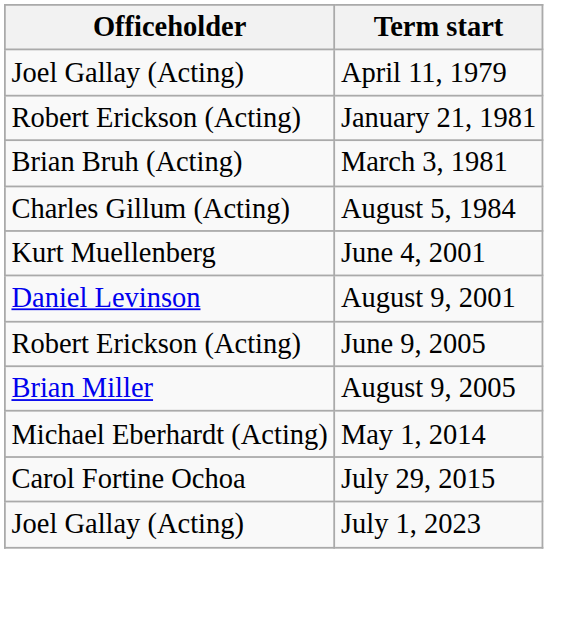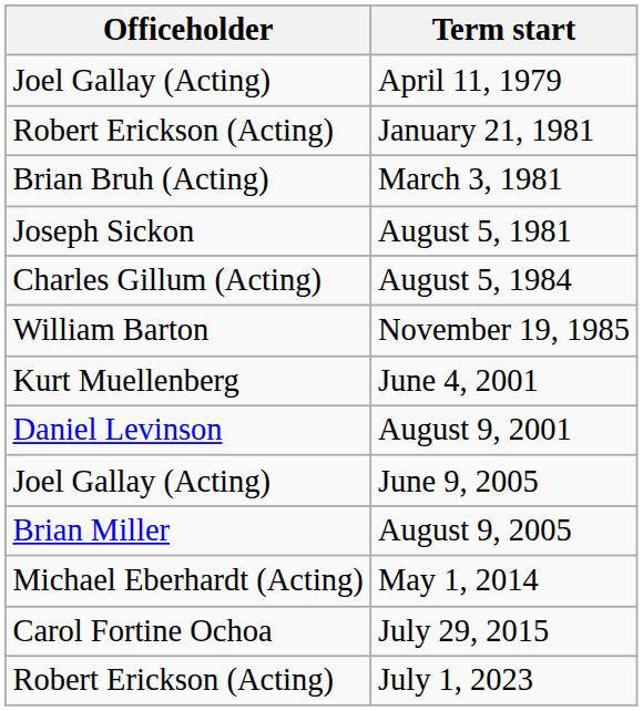 <table class="wikitable sortable">
 <tr style="vertical-align:bottom;">
 <th>Officeholder</th>
 <th>Term start</th>
 </tr>
 <tr>
 <td>Joel Gallay (Acting)</td>
 <td>April 11, 1979</td>
 </tr>
 <tr>
 <td>Robert Erickson (Acting)</td>
 <td>January 21, 1981</td>
 </tr>
 <tr>
 <td>Brian Bruh (Acting)</td>
 <td>March 3, 1981</td>
 </tr>
 <tr>
+<td>Joseph Sickon</td>
+<td>August 5, 1981</td>
+</tr>
+<tr>
 <td>Charles Gillum (Acting)</td>
 <td>August 5, 1984</td>
+</tr>
+<tr>
+<td>William Barton</td>
+<td>November 19, 1985</td>
 </tr>
 <tr>
 <td>Kurt Muellenberg</td>
 <td>June 4, 2001</td>
 </tr>
 <tr>
 <td><a href='#'>Daniel Levinson</a></td>
 <td>August 9, 2001</td>
 </tr>
 <tr>
-<td>Robert Erickson (Acting)</td>
+<td>Joel Gallay (Acting)</td>
 <td>June 9, 2005</td>
 </tr>
 <tr>
 <td><a href='#'>Brian Miller</a></td>
 <td>August 9, 2005</td>
 </tr>
 <tr>
 <td>Michael Eberhardt (Acting)</td>
 <td>May 1, 2014</td>
 </tr>
 <tr>
 <td>Carol Fortine Ochoa</td>
 <td>July 29, 2015</td>
 </tr>
 <tr>
-<td>Joel Gallay (Acting)</td>
+<td>Robert Erickson (Acting)</td>
 <td>July 1, 2023</td>
 </tr>
 </table>
